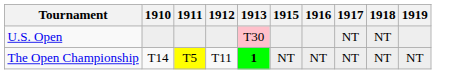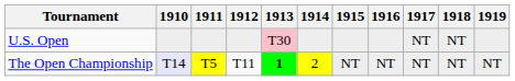 <table class="wikitable" style="font-size:95%;text-align:center;">
 <tr>
 <th>Tournament</th>
 <th>1910</th>
 <th>1911</th>
 <th>1912</th>
 <th>1913</th>
+<th>1914</th>
 <th>1915</th>
 <th>1916</th>
 <th>1917</th>
 <th>1918</th>
 <th>1919</th>
 </tr>
 <tr>
 <td align=left><a href='#'>U.S. Open</a></td>
 <td style="background:#eeeeee;"></td>
 <td style="background:#eeeeee;"></td>
 <td style="background:#eeeeee;"></td>
 <td style="background: pink;">T30</td>
 <td style="background:#eeeeee;"></td>
 <td style="background:#eeeeee;"></td>
+<td style="background:#eeeeee;"></td>
 <td style="background:#eeeeee;">NT</td>
 <td style="background:#eeeeee;">NT</td>
 <td style="background:#eeeeee;"></td>
 </tr>
 <tr>
 <td align=left><a href='#'>The Open Championship</a></td>
-<td>T14</td>
+<td style="background: lavender;">T14</td>
 <td style="background:yellow;">T5</td>
 <td>T11</td>
 <td style="background:lime;"><strong>1</strong></td>
+<td style="background:yellow;">2</td>
 <td style="background:#eeeeee;">NT</td>
 <td style="background:#eeeeee;">NT</td>
 <td style="background:#eeeeee;">NT</td>
 <td style="background:#eeeeee;">NT</td>
 <td style="background:#eeeeee;">NT</td>
 </tr>
 </table>
